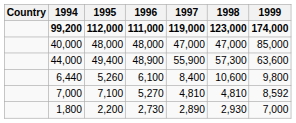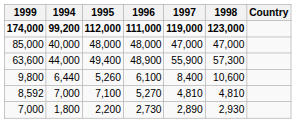 <table class="wikitable sortable static-row-numbers" style="text-align:right;">
 <tr class="static-row-header" style="text-align:center;vertical-align:bottom;">
-<th>Country</th>
+<th>1999</th>
 <th>1994</th>
 <th>1995</th>
 <th>1996</th>
 <th>1997</th>
 <th>1998</th>
-<th>1999</th>
+<th>Country</th>
 </tr>
 <tr class="static-row-header " style="font-weight:bold;">
-<td> </td>
+<td>174,000</td>
 <td>99,200</td>
 <td>112,000</td>
 <td>111,000</td>
 <td>119,000</td>
 <td>123,000</td>
-<td>174,000</td>
+<td> </td>
 </tr>
 <tr>
-<td></td>
+<td>85,000</td>
 <td>40,000</td>
 <td>48,000</td>
 <td>48,000</td>
 <td>47,000</td>
 <td>47,000</td>
-<td>85,000</td>
+<td></td>
 </tr>
 <tr>
-<td></td>
+<td>63,600</td>
 <td>44,000</td>
 <td>49,400</td>
 <td>48,900</td>
 <td>55,900</td>
 <td>57,300</td>
-<td>63,600</td>
+<td></td>
 </tr>
 <tr>
-<td></td>
+<td>9,800</td>
 <td>6,440</td>
 <td>5,260</td>
 <td>6,100</td>
 <td>8,400</td>
 <td>10,600</td>
-<td>9,800</td>
+<td></td>
 </tr>
 <tr>
-<td></td>
+<td>8,592</td>
 <td>7,000</td>
 <td>7,100</td>
 <td>5,270</td>
 <td>4,810</td>
 <td>4,810</td>
-<td>8,592</td>
+<td></td>
 </tr>
 <tr>
-<td> </td>
+<td>7,000</td>
 <td>1,800</td>
 <td>2,200</td>
 <td>2,730</td>
 <td>2,890</td>
 <td>2,930</td>
-<td>7,000</td>
+<td> </td>
 </tr>
 </table>
